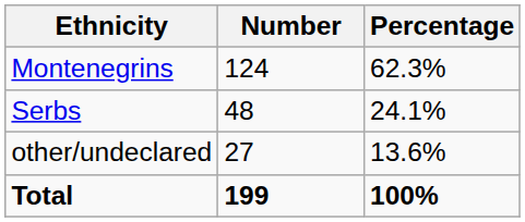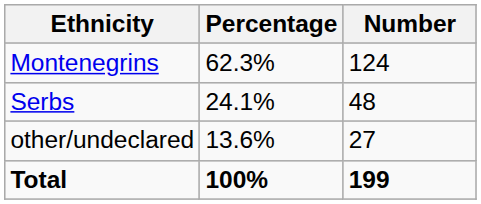 <table class="wikitable">
 <tr>
 <th width="100px">Ethnicity</th>
+<th width="80px">Percentage</th>
 <th width="80px">Number</th>
-<th width="80px">Percentage</th>
 </tr>
 <tr>
 <td><a href='#'>Montenegrins</a></td>
+<td>62.3%</td>
 <td>124</td>
-<td>62.3%</td>
 </tr>
 <tr>
 <td><a href='#'>Serbs</a></td>
+<td>24.1%</td>
 <td>48</td>
-<td>24.1%</td>
 </tr>
 <tr>
 <td>other/undeclared</td>
+<td>13.6%</td>
 <td>27</td>
-<td>13.6%</td>
 </tr>
 <tr>
 <td><strong>Total</strong></td>
+<td><strong>100%</strong></td>
 <td><strong>199</strong></td>
-<td><strong>100%</strong></td>
 </tr>
 </table>
